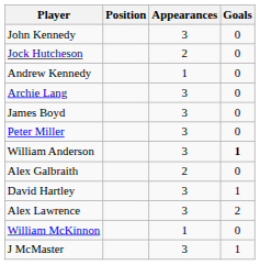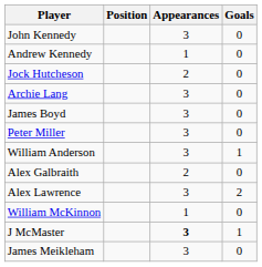 <table class="wikitable sortable" style="text-align: center; font-size:95%">
 <tr>
 <th class="unsortable">Player</th>
 <th>Position</th>
 <th>Appearances</th>
 <th>Goals</th>
 </tr>
 <tr>
 <td align=left> John Kennedy</td>
 <td></td>
 <td>3</td>
 <td>0</td>
 </tr>
 <tr>
+<td align=left> Andrew Kennedy</td>
+<td></td>
+<td>1</td>
+<td>0</td>
+</tr>
+<tr>
 <td align=left> <a href='#'>Jock Hutcheson</a></td>
 <td></td>
 <td>2</td>
-<td>0</td>
-</tr>
-<tr>
-<td align=left> Andrew Kennedy</td>
-<td></td>
-<td>1</td>
 <td>0</td>
 </tr>
 <tr>
 <td align=left> <a href='#'>Archie Lang</a></td>
 <td></td>
 <td>3</td>
 <td>0</td>
 </tr>
 <tr>
 <td align=left> James Boyd</td>
 <td></td>
 <td>3</td>
 <td>0</td>
 </tr>
 <tr>
 <td align=left> <a href='#'>Peter Miller</a></td>
 <td></td>
 <td>3</td>
 <td>0</td>
 </tr>
 <tr>
 <td align=left> William Anderson</td>
 <td></td>
 <td>3</td>
-<td><strong>1</strong></td>
+<td>1</td>
 </tr>
 <tr>
 <td align=left> Alex Galbraith</td>
 <td></td>
 <td>2</td>
 <td>0</td>
-</tr>
-<tr>
-<td align=left> David Hartley</td>
-<td></td>
-<td>3</td>
-<td>1</td>
 </tr>
 <tr>
 <td align=left> Alex Lawrence</td>
 <td></td>
 <td>3</td>
 <td>2</td>
 </tr>
 <tr>
 <td align=left> <a href='#'>William McKinnon</a></td>
 <td></td>
 <td>1</td>
 <td>0</td>
 </tr>
 <tr>
 <td align=left> J McMaster</td>
 <td></td>
-<td>3</td>
+<td><strong>3</strong></td>
 <td>1</td>
 </tr>
+<tr>
+<td align=left> James Meikleham</td>
+<td></td>
+<td>3</td>
+<td>0</td>
+</tr>
 </table>
